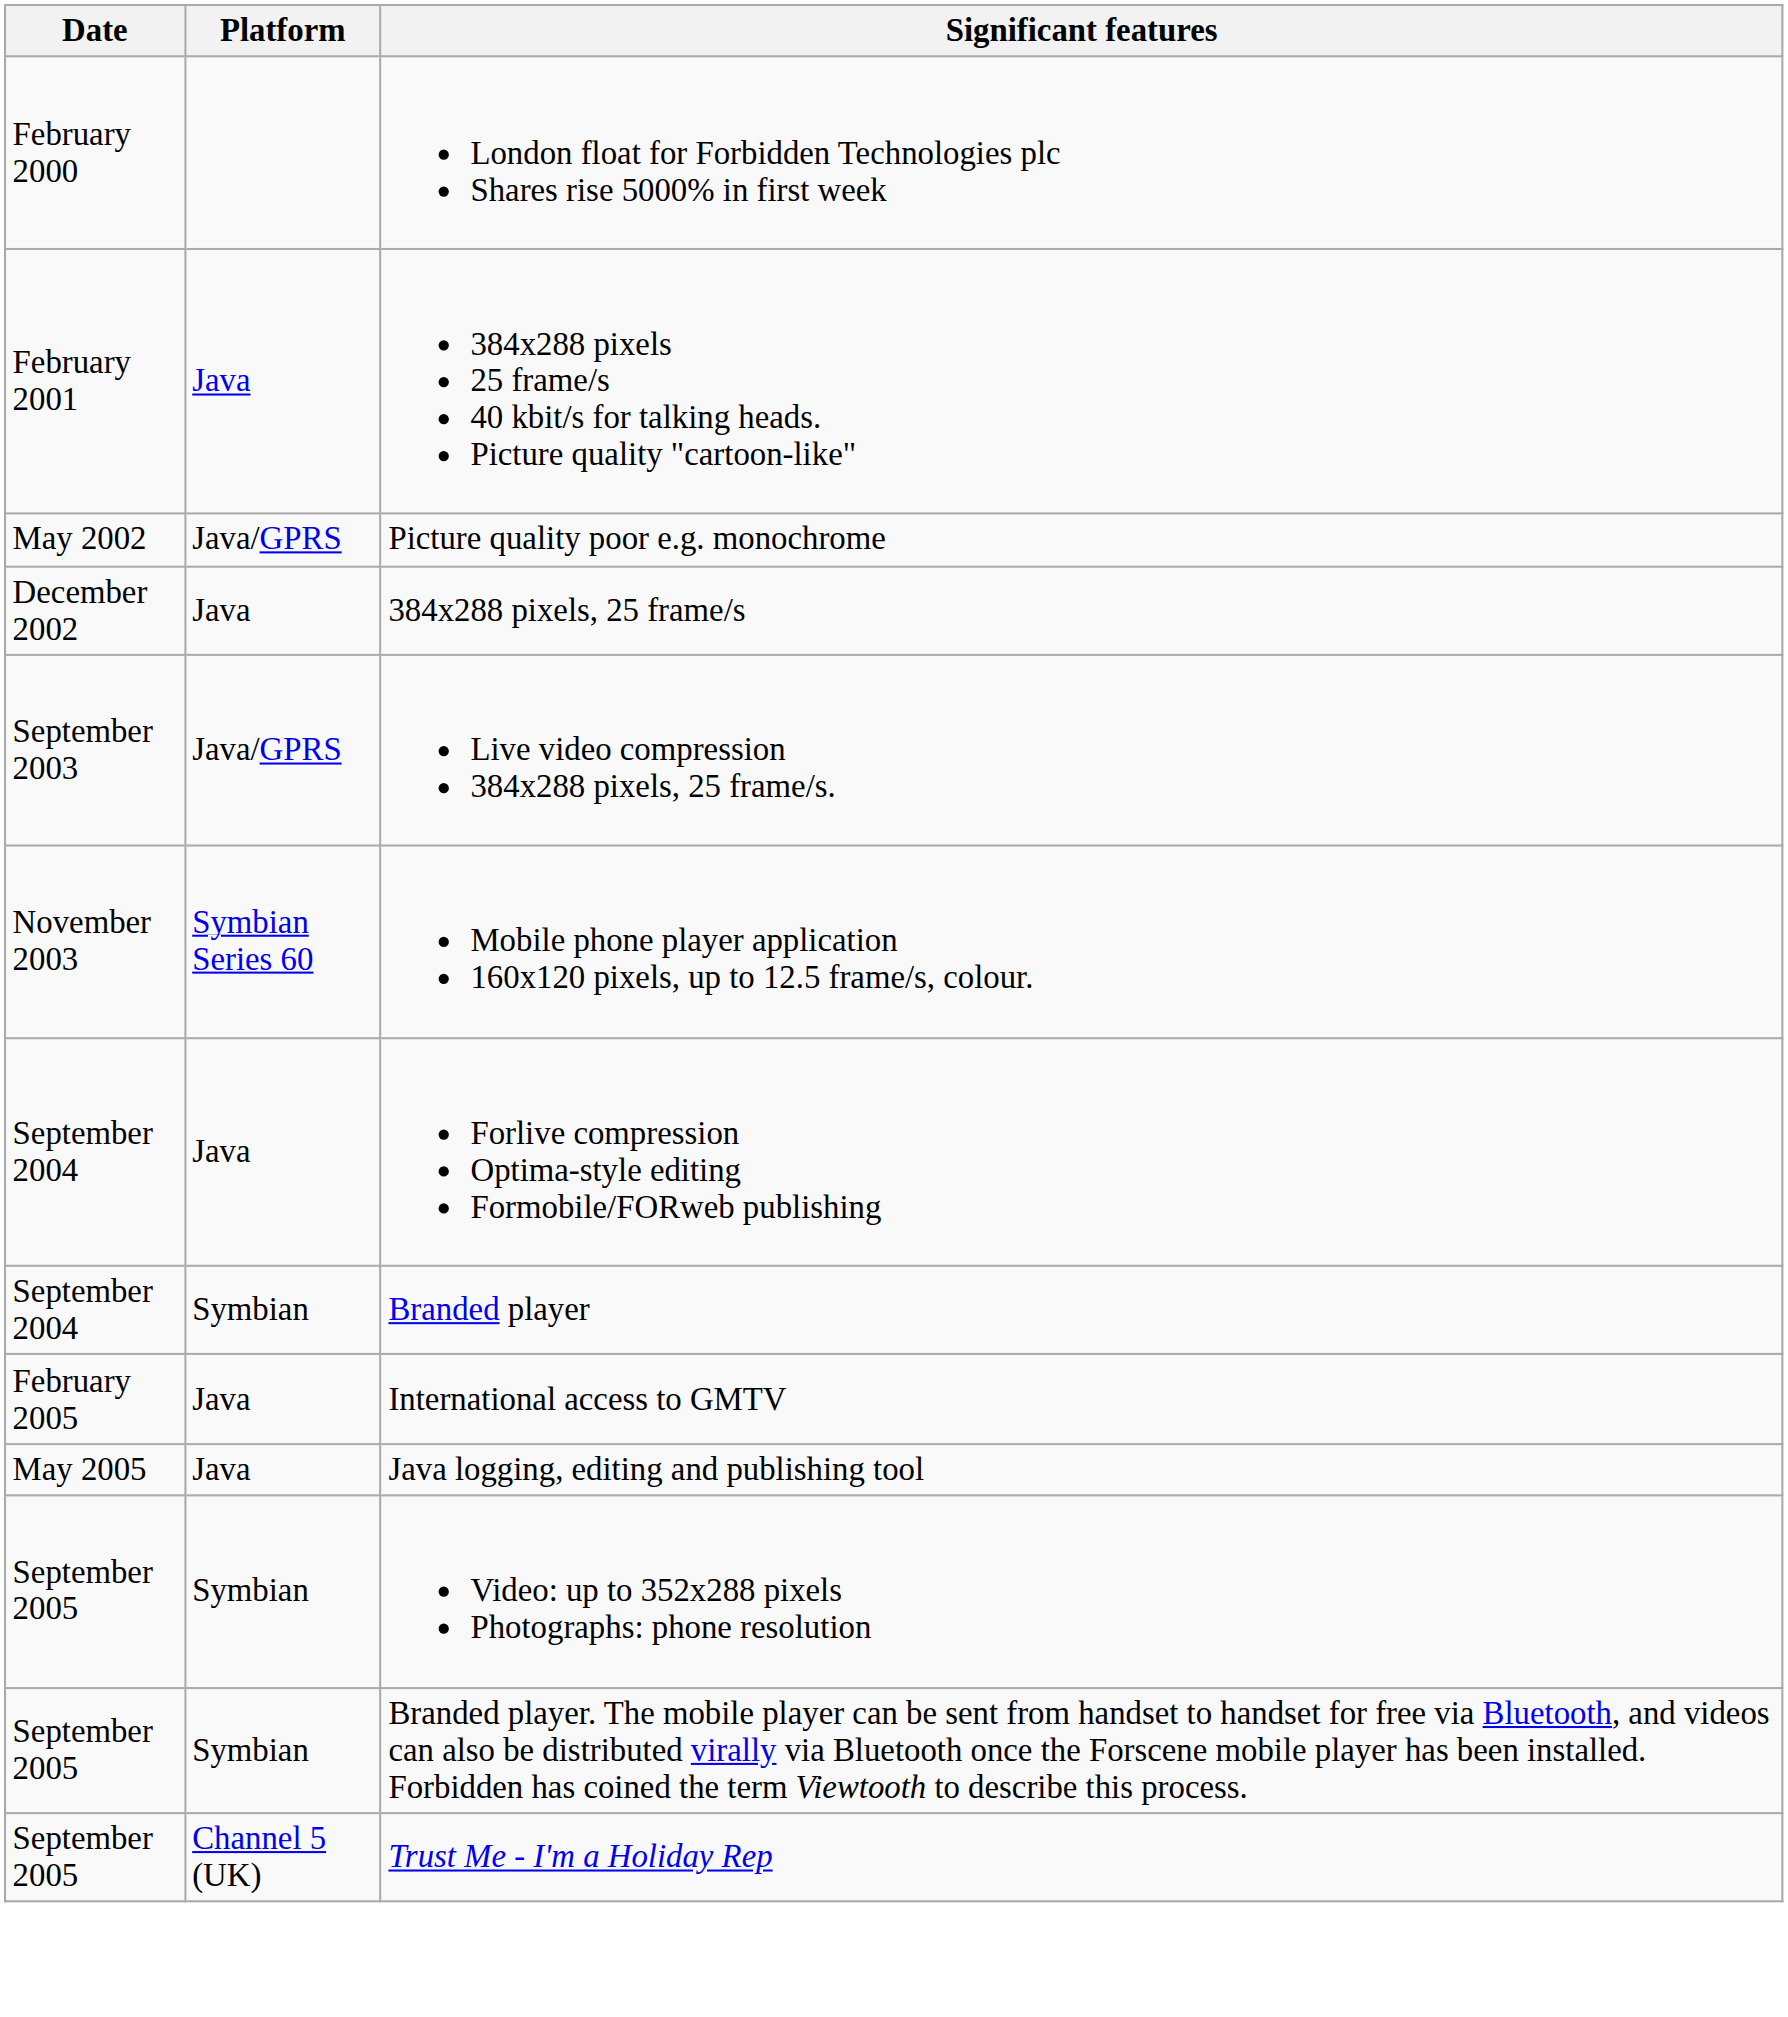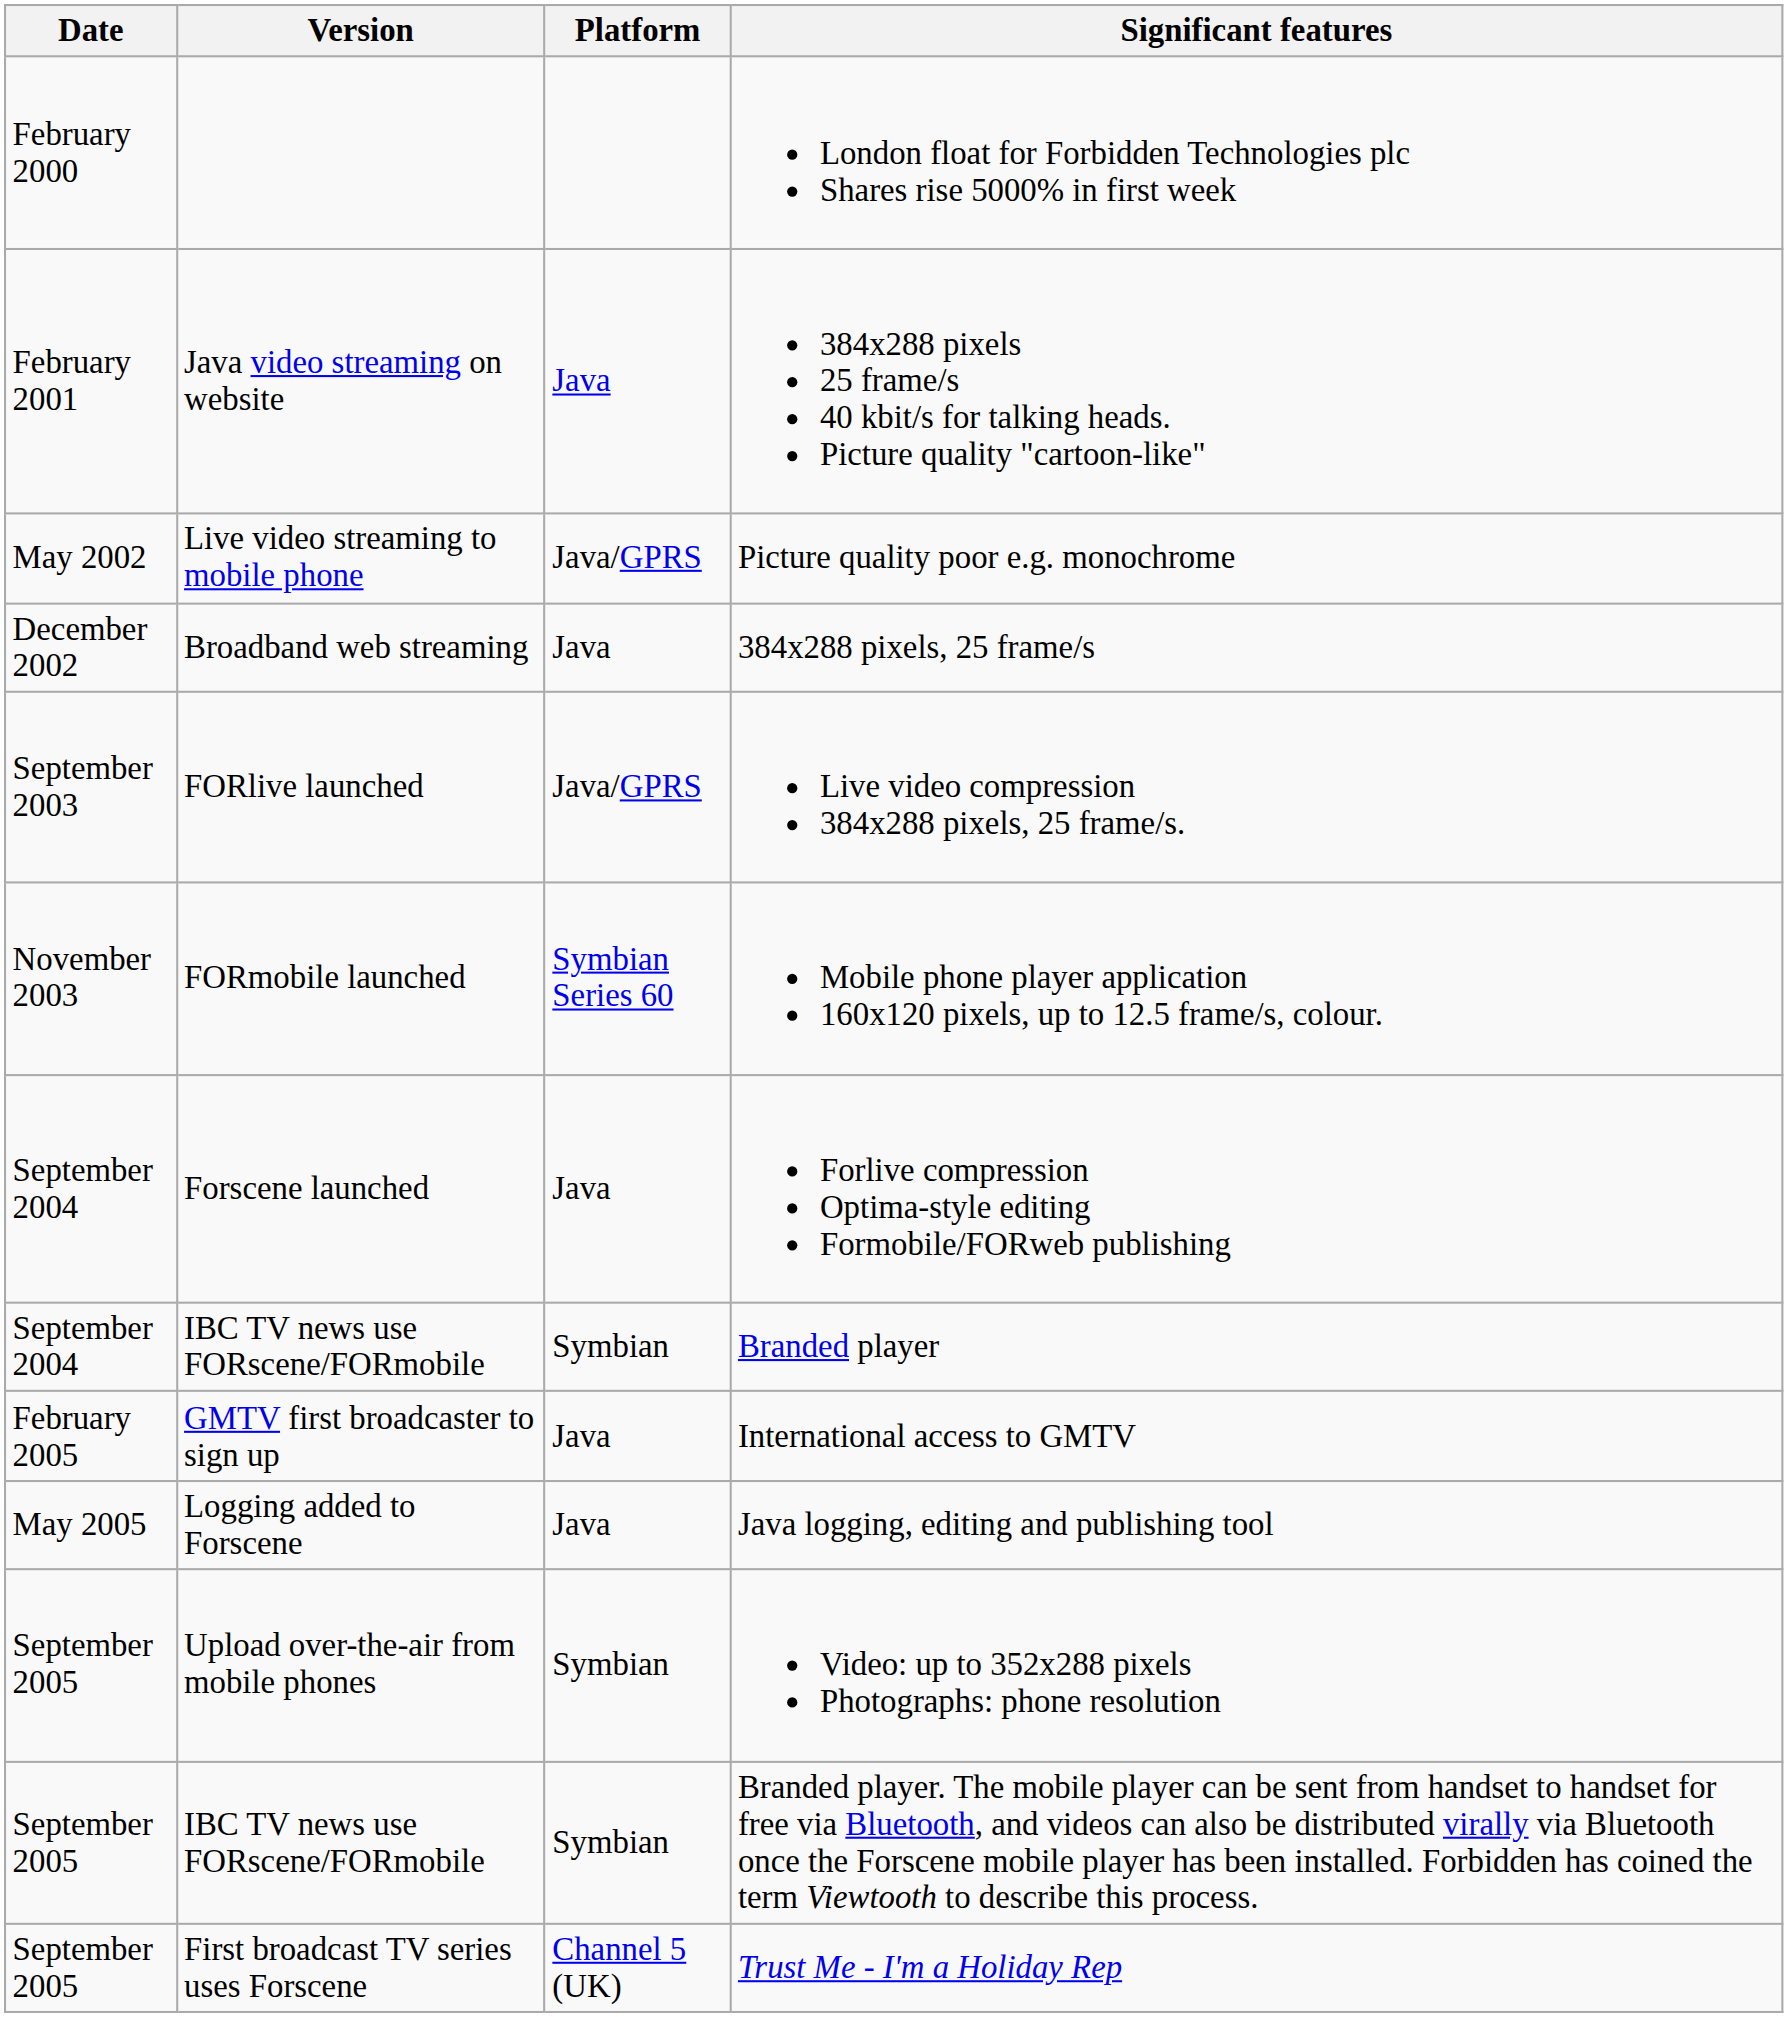 <table class="wikitable mw-collapsible mw-collapsed">
 <tr>
 <th>Date</th>
+<th>Version</th>
 <th>Platform</th>
 <th>Significant features</th>
 </tr>
 <tr>
 <td>February 2000</td>
 <td></td>
+<td></td>
 <td><br><ul><li>London float for Forbidden Technologies plc</li><li>Shares rise 5000% in first week</li></ul></td>
 </tr>
 <tr>
 <td>February 2001</td>
+<td>Java <a href='#'>video streaming</a> on website</td>
 <td><a href='#'>Java</a></td>
 <td><br><ul><li>384x288 pixels</li><li>25 frame/s</li><li>40 kbit/s for talking heads.</li><li>Picture quality "cartoon-like"</li></ul></td>
 </tr>
 <tr>
 <td>May 2002</td>
+<td>Live video streaming to <a href='#'>mobile phone</a></td>
 <td>Java/<a href='#'>GPRS</a></td>
 <td>Picture quality poor e.g. monochrome</td>
 </tr>
 <tr>
 <td>December 2002</td>
+<td>Broadband web streaming</td>
 <td>Java</td>
 <td>384x288 pixels, 25 frame/s</td>
 </tr>
 <tr>
 <td>September 2003</td>
+<td>FORlive launched</td>
 <td>Java/<a href='#'>GPRS</a></td>
 <td><br><ul><li>Live video compression</li><li>384x288 pixels, 25 frame/s.</li></ul></td>
 </tr>
 <tr>
 <td>November 2003</td>
+<td>FORmobile launched</td>
 <td><a href='#'>Symbian Series 60</a></td>
 <td><br><ul><li>Mobile phone player application</li><li>160x120 pixels, up to 12.5 frame/s, colour.</li></ul></td>
 </tr>
 <tr>
 <td>September 2004</td>
+<td>Forscene launched</td>
 <td>Java</td>
 <td><br><ul><li>Forlive compression</li><li>Optima-style editing</li><li>Formobile/FORweb publishing</li></ul></td>
 </tr>
 <tr>
 <td>September 2004</td>
+<td>IBC TV news use FORscene/FORmobile</td>
 <td>Symbian</td>
 <td><a href='#'>Branded</a> player</td>
 </tr>
 <tr>
 <td>February 2005</td>
+<td><a href='#'>GMTV</a> first broadcaster to sign up</td>
 <td>Java</td>
 <td>International access to GMTV</td>
 </tr>
 <tr>
 <td>May 2005</td>
+<td>Logging added to Forscene</td>
 <td>Java</td>
 <td>Java logging, editing and publishing tool</td>
 </tr>
 <tr>
 <td>September 2005</td>
+<td>Upload over-the-air from mobile phones</td>
 <td>Symbian</td>
 <td><br><ul><li>Video: up to 352x288 pixels</li><li>Photographs: phone resolution</li></ul></td>
 </tr>
 <tr>
 <td>September 2005</td>
+<td>IBC TV news use FORscene/FORmobile</td>
 <td>Symbian</td>
 <td>Branded player. The mobile player can be sent from handset to handset for free via <a href='#'>Bluetooth</a>, and videos can also be distributed <a href='#'>virally</a> via Bluetooth once the Forscene mobile player has been installed. Forbidden has coined the term <em>Viewtooth</em> to describe this process.</td>
 </tr>
 <tr>
 <td>September 2005</td>
+<td>First broadcast TV series uses Forscene</td>
 <td><a href='#'>Channel 5</a> (UK)</td>
 <td><em><a href='#'>Trust Me - I'm a Holiday Rep</a></em></td>
 </tr>
 </table>
